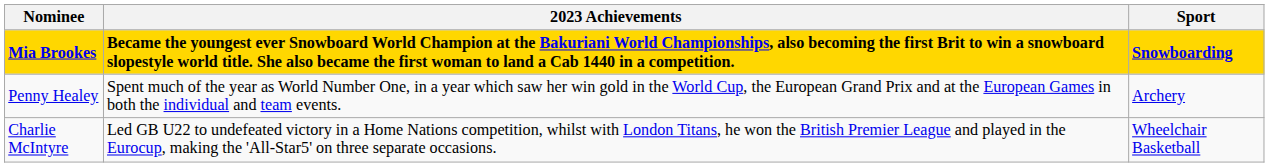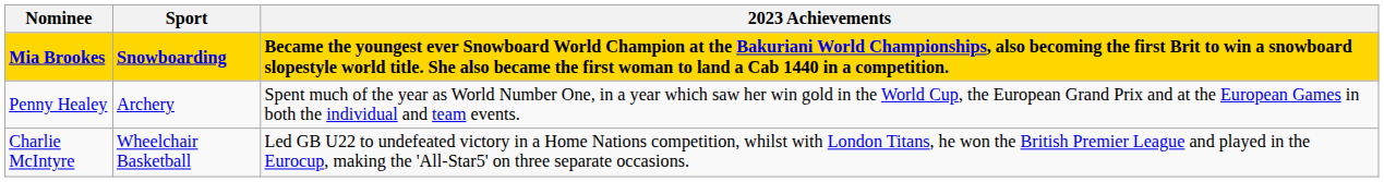 <table class="wikitable">
 <tr>
 <th>Nominee</th>
+<th>Sport</th>
 <th>2023 Achievements</th>
-<th>Sport</th>
 </tr>
 <tr style="font-weight:bold; background:gold;">
 <td><a href='#'>Mia Brookes</a></td>
+<td><a href='#'>Snowboarding</a></td>
 <td>Became the youngest ever Snowboard World Champion at the <a href='#'>Bakuriani World Championships</a>, also becoming the first Brit to win a snowboard slopestyle world title. She also became the first woman to land a Cab 1440 in a competition.</td>
-<td><a href='#'>Snowboarding</a></td>
 </tr>
 <tr>
 <td><a href='#'>Penny Healey</a></td>
+<td><a href='#'>Archery</a></td>
 <td>Spent much of the year as World Number One, in a year which saw her win gold in the <a href='#'>World Cup</a>, the European Grand Prix and at the <a href='#'>European Games</a> in both the <a href='#'>individual</a> and <a href='#'>team</a> events.</td>
-<td><a href='#'>Archery</a></td>
 </tr>
 <tr>
 <td><a href='#'>Charlie McIntyre</a></td>
+<td><a href='#'>Wheelchair Basketball</a></td>
 <td>Led GB U22 to undefeated victory in a Home Nations competition, whilst with <a href='#'>London Titans</a>, he won the <a href='#'>British Premier League</a> and played in the <a href='#'>Eurocup</a>, making the 'All-Star5' on three separate occasions.</td>
-<td><a href='#'>Wheelchair Basketball</a></td>
 </tr>
 </table>
